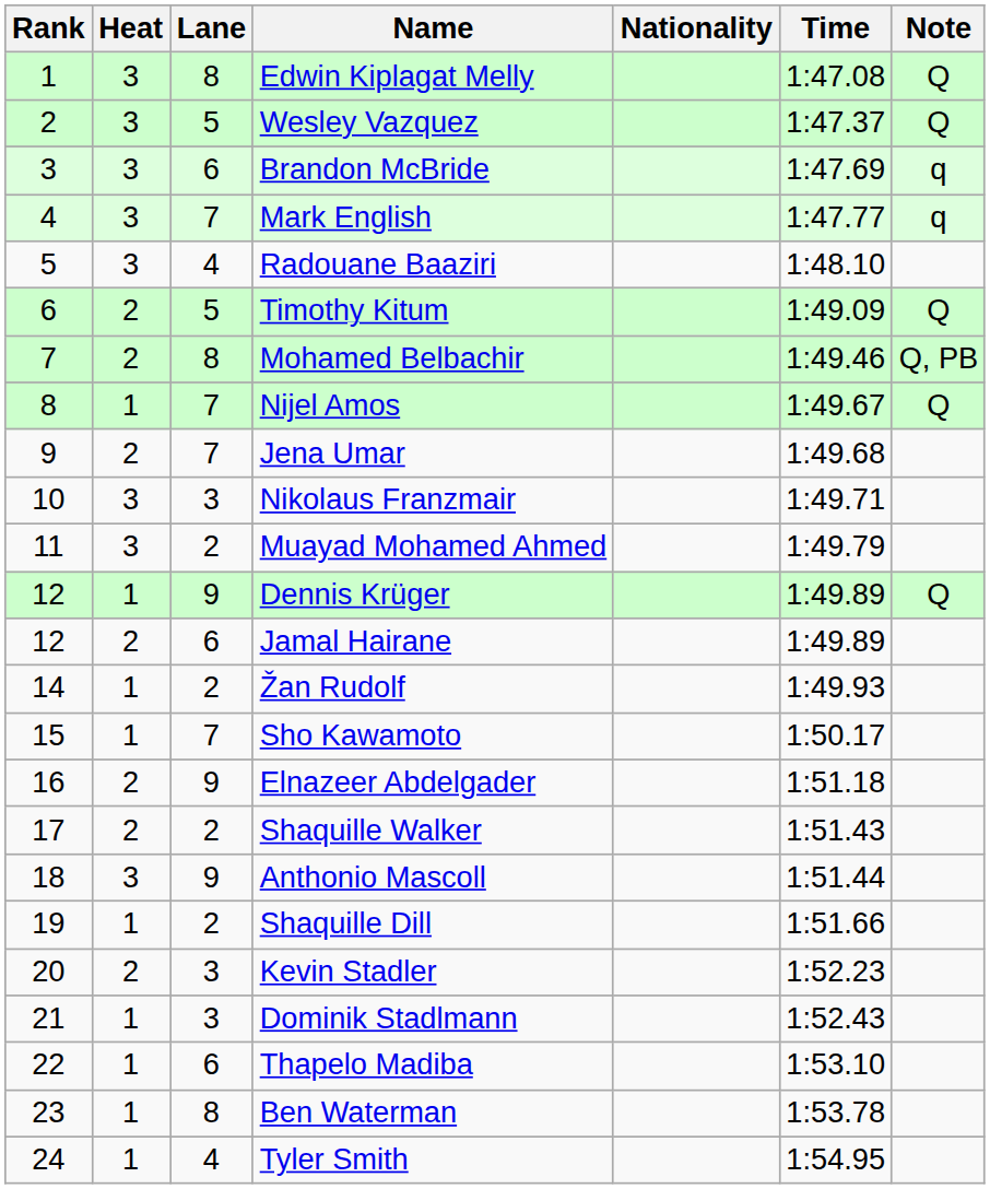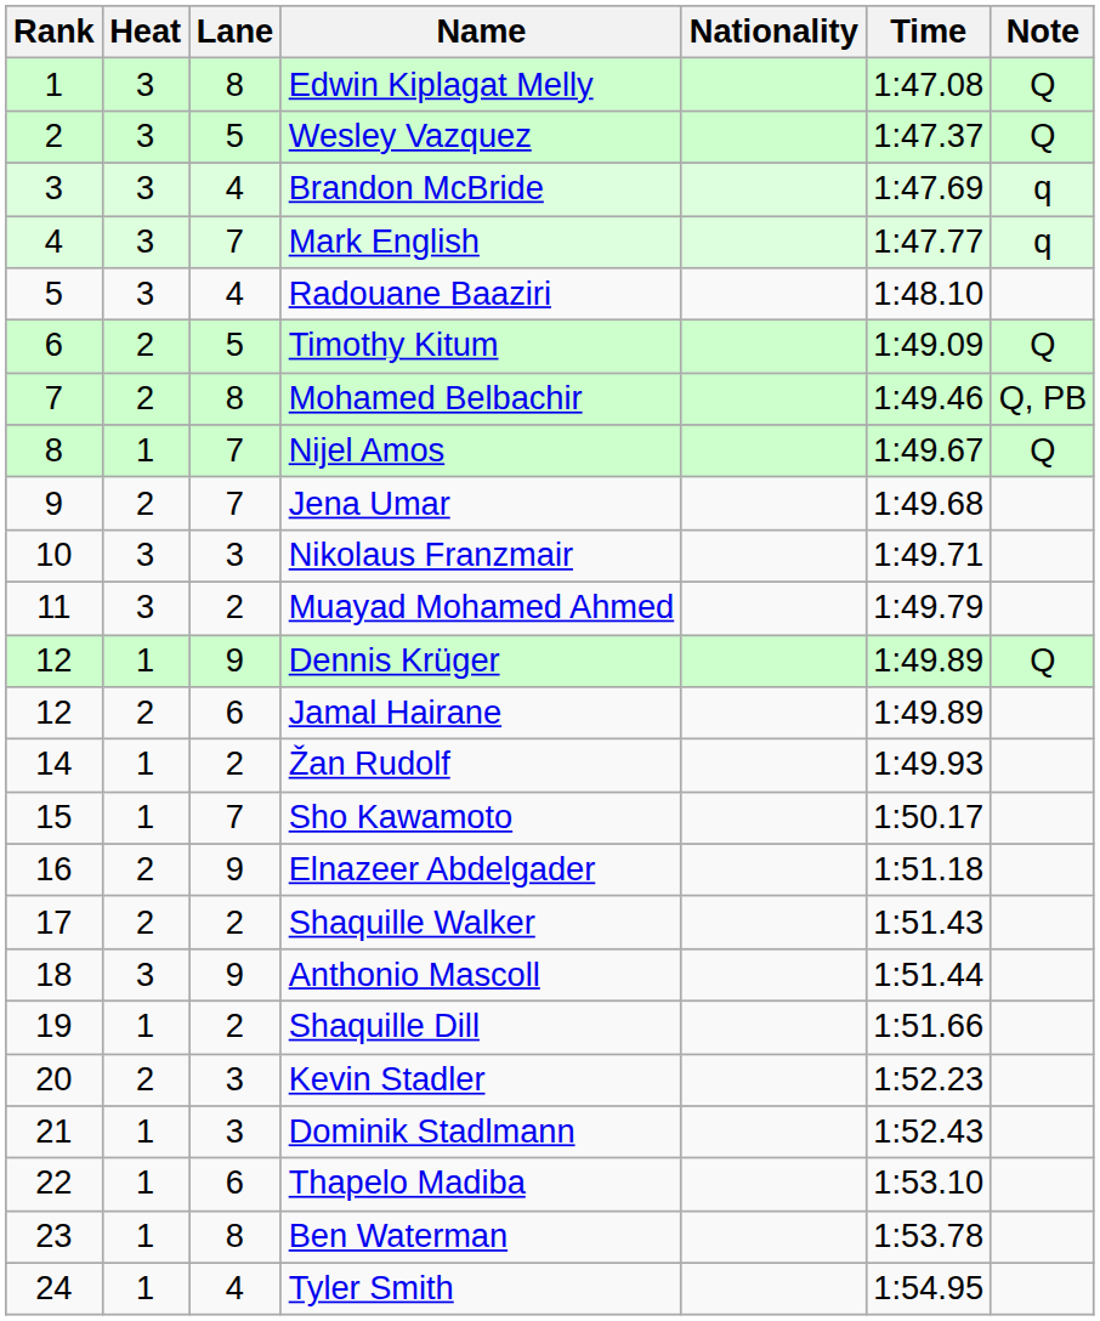 <table class="wikitable sortable" style="text-align:center">
 <tr>
 <th>Rank</th>
 <th>Heat</th>
 <th>Lane</th>
 <th>Name</th>
 <th>Nationality</th>
 <th>Time</th>
 <th>Note</th>
 </tr>
 <tr bgcolor=ccffcc>
 <td>1</td>
 <td>3</td>
 <td>8</td>
 <td align=left><a href='#'>Edwin Kiplagat Melly</a></td>
 <td align=left></td>
 <td>1:47.08</td>
 <td>Q</td>
 </tr>
 <tr bgcolor=ccffcc>
 <td>2</td>
 <td>3</td>
 <td>5</td>
 <td align=left><a href='#'>Wesley Vazquez</a></td>
 <td align=left></td>
 <td>1:47.37</td>
 <td>Q</td>
 </tr>
 <tr bgcolor=ddffdd>
 <td>3</td>
 <td>3</td>
-<td>6</td>
+<td>4</td>
 <td align=left><a href='#'>Brandon McBride</a></td>
 <td align=left></td>
 <td>1:47.69</td>
 <td>q</td>
 </tr>
 <tr bgcolor=ddffdd>
 <td>4</td>
 <td>3</td>
 <td>7</td>
 <td align=left><a href='#'>Mark English</a></td>
 <td align=left></td>
 <td>1:47.77</td>
 <td>q</td>
 </tr>
 <tr>
 <td>5</td>
 <td>3</td>
 <td>4</td>
 <td align=left><a href='#'>Radouane Baaziri</a></td>
 <td align=left></td>
 <td>1:48.10</td>
 <td></td>
 </tr>
 <tr bgcolor=ccffcc>
 <td>6</td>
 <td>2</td>
 <td>5</td>
 <td align=left><a href='#'>Timothy Kitum</a></td>
 <td align=left></td>
 <td>1:49.09</td>
 <td>Q</td>
 </tr>
 <tr bgcolor=ccffcc>
 <td>7</td>
 <td>2</td>
 <td>8</td>
 <td align=left><a href='#'>Mohamed Belbachir</a></td>
 <td align=left></td>
 <td>1:49.46</td>
 <td>Q, PB</td>
 </tr>
 <tr bgcolor=ccffcc>
 <td>8</td>
 <td>1</td>
 <td>7</td>
 <td align=left><a href='#'>Nijel Amos</a></td>
 <td align=left></td>
 <td>1:49.67</td>
 <td>Q</td>
 </tr>
 <tr>
 <td>9</td>
 <td>2</td>
 <td>7</td>
 <td align=left><a href='#'>Jena Umar</a></td>
 <td align=left></td>
 <td>1:49.68</td>
 <td></td>
 </tr>
 <tr>
 <td>10</td>
 <td>3</td>
 <td>3</td>
 <td align=left><a href='#'>Nikolaus Franzmair</a></td>
 <td align=left></td>
 <td>1:49.71</td>
 <td></td>
 </tr>
 <tr>
 <td>11</td>
 <td>3</td>
 <td>2</td>
 <td align=left><a href='#'>Muayad Mohamed Ahmed</a></td>
 <td align=left></td>
 <td>1:49.79</td>
 <td></td>
 </tr>
 <tr bgcolor=ccffcc>
 <td>12</td>
 <td>1</td>
 <td>9</td>
 <td align=left><a href='#'>Dennis Krüger</a></td>
 <td align=left></td>
 <td>1:49.89</td>
 <td>Q</td>
 </tr>
 <tr>
 <td>12</td>
 <td>2</td>
 <td>6</td>
 <td align=left><a href='#'>Jamal Hairane</a></td>
 <td align=left></td>
 <td>1:49.89</td>
 <td></td>
 </tr>
 <tr>
 <td>14</td>
 <td>1</td>
 <td>2</td>
 <td align=left><a href='#'>Žan Rudolf</a></td>
 <td align=left></td>
 <td>1:49.93</td>
 <td></td>
 </tr>
 <tr>
 <td>15</td>
 <td>1</td>
 <td>7</td>
 <td align=left><a href='#'>Sho Kawamoto</a></td>
 <td align=left></td>
 <td>1:50.17</td>
 <td></td>
 </tr>
 <tr>
 <td>16</td>
 <td>2</td>
 <td>9</td>
 <td align=left><a href='#'>Elnazeer Abdelgader</a></td>
 <td align=left></td>
 <td>1:51.18</td>
 <td></td>
 </tr>
 <tr>
 <td>17</td>
 <td>2</td>
 <td>2</td>
 <td align=left><a href='#'>Shaquille Walker</a></td>
 <td align=left></td>
 <td>1:51.43</td>
 <td></td>
 </tr>
 <tr>
 <td>18</td>
 <td>3</td>
 <td>9</td>
 <td align=left><a href='#'>Anthonio Mascoll</a></td>
 <td align=left></td>
 <td>1:51.44</td>
 <td></td>
 </tr>
 <tr>
 <td>19</td>
 <td>1</td>
 <td>2</td>
 <td align=left><a href='#'>Shaquille Dill</a></td>
 <td align=left></td>
 <td>1:51.66</td>
 <td></td>
 </tr>
 <tr>
 <td>20</td>
 <td>2</td>
 <td>3</td>
 <td align=left><a href='#'>Kevin Stadler</a></td>
 <td align=left></td>
 <td>1:52.23</td>
 <td></td>
 </tr>
 <tr>
 <td>21</td>
 <td>1</td>
 <td>3</td>
 <td align=left><a href='#'>Dominik Stadlmann</a></td>
 <td align=left></td>
 <td>1:52.43</td>
 <td></td>
 </tr>
 <tr>
 <td>22</td>
 <td>1</td>
 <td>6</td>
 <td align=left><a href='#'>Thapelo Madiba</a></td>
 <td align=left></td>
 <td>1:53.10</td>
 <td></td>
 </tr>
 <tr>
 <td>23</td>
 <td>1</td>
 <td>8</td>
 <td align=left><a href='#'>Ben Waterman</a></td>
 <td align=left></td>
 <td>1:53.78</td>
 <td></td>
 </tr>
 <tr>
 <td>24</td>
 <td>1</td>
 <td>4</td>
 <td align=left><a href='#'>Tyler Smith</a></td>
 <td align=left></td>
 <td>1:54.95</td>
 <td></td>
 </tr>
 </table>
